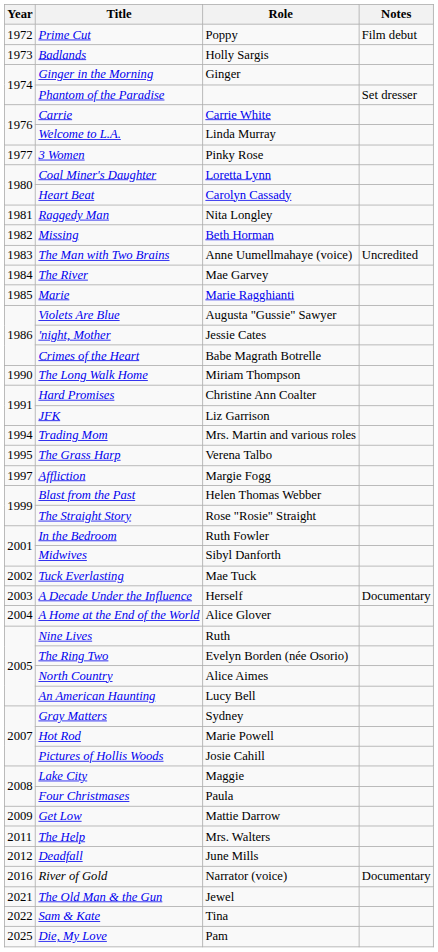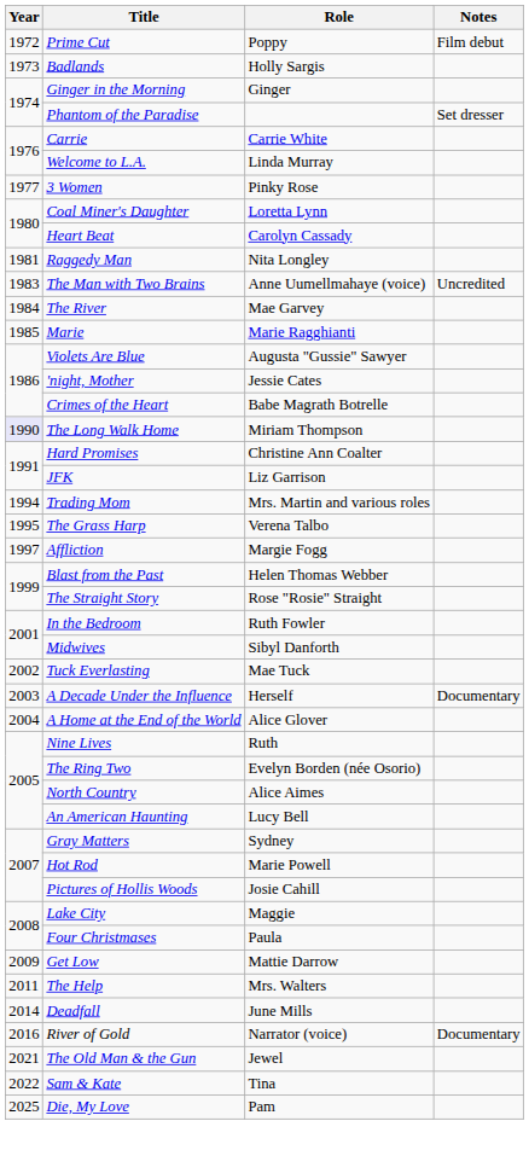 <table class="wikitable sortable">
 <tr>
 <th>Year</th>
 <th>Title</th>
 <th>Role</th>
 <th class="unsortable">Notes</th>
 </tr>
 <tr>
 <td>1972</td>
 <td><em><a href='#'>Prime Cut</a></em></td>
 <td>Poppy</td>
 <td>Film debut</td>
 </tr>
 <tr>
 <td>1973</td>
 <td><em><a href='#'>Badlands</a></em></td>
 <td>Holly Sargis</td>
 <td></td>
 </tr>
 <tr>
 <td rowspan="2">1974</td>
 <td><em><a href='#'>Ginger in the Morning</a></em></td>
 <td>Ginger</td>
 <td></td>
 </tr>
 <tr>
 <td><em><a href='#'>Phantom of the Paradise</a></em></td>
 <td></td>
 <td>Set dresser</td>
 </tr>
 <tr>
 <td rowspan="2">1976</td>
 <td><em><a href='#'>Carrie</a></em></td>
 <td><a href='#'>Carrie White</a></td>
 <td></td>
 </tr>
 <tr>
 <td><em><a href='#'>Welcome to L.A.</a></em></td>
 <td>Linda Murray</td>
 <td></td>
 </tr>
 <tr>
 <td>1977</td>
 <td><em><a href='#'>3 Women</a></em></td>
 <td>Pinky Rose</td>
 <td></td>
 </tr>
 <tr>
 <td rowspan="2">1980</td>
 <td><em><a href='#'>Coal Miner's Daughter</a></em></td>
 <td><a href='#'>Loretta Lynn</a></td>
 <td></td>
 </tr>
 <tr>
 <td><em><a href='#'>Heart Beat</a></em></td>
 <td><a href='#'>Carolyn Cassady</a></td>
 <td></td>
 </tr>
 <tr>
 <td>1981</td>
 <td><em><a href='#'>Raggedy Man</a></em></td>
 <td>Nita Longley</td>
 <td></td>
 </tr>
 <tr>
-<td>1982</td>
-<td><em><a href='#'>Missing</a></em></td>
-<td><a href='#'>Beth Horman</a></td>
-<td></td>
-</tr>
-<tr>
 <td>1983</td>
 <td data-sort-value="Man with Two Brains, The"><em><a href='#'>The Man with Two Brains</a></em></td>
 <td>Anne Uumellmahaye (voice)</td>
 <td>Uncredited</td>
 </tr>
 <tr>
 <td>1984</td>
 <td data-sort-value="River, The"><em><a href='#'>The River</a></em></td>
 <td>Mae Garvey</td>
 <td></td>
 </tr>
 <tr>
 <td>1985</td>
 <td><em><a href='#'>Marie</a></em></td>
 <td><a href='#'>Marie Ragghianti</a></td>
 <td></td>
 </tr>
 <tr>
 <td rowspan="3">1986</td>
 <td><em><a href='#'>Violets Are Blue</a></em></td>
 <td>Augusta "Gussie" Sawyer</td>
 <td></td>
 </tr>
 <tr>
 <td data-sort-value="night, Mother"><em><a href='#'>'night, Mother</a></em></td>
 <td>Jessie Cates</td>
 <td></td>
 </tr>
 <tr>
 <td><em><a href='#'>Crimes of the Heart</a></em></td>
 <td>Babe Magrath Botrelle</td>
 <td></td>
 </tr>
 <tr>
-<td>1990</td>
+<td style="background: lavender;">1990</td>
 <td data-sort-value="Long Walk Home, The"><em><a href='#'>The Long Walk Home</a></em></td>
 <td>Miriam Thompson</td>
 <td></td>
 </tr>
 <tr>
 <td rowspan="2">1991</td>
 <td><em><a href='#'>Hard Promises</a></em></td>
 <td>Christine Ann Coalter</td>
 <td></td>
 </tr>
 <tr>
 <td><em><a href='#'>JFK</a></em></td>
 <td>Liz Garrison</td>
 <td></td>
 </tr>
 <tr>
 <td>1994</td>
 <td><em><a href='#'>Trading Mom</a></em></td>
 <td>Mrs. Martin and various roles</td>
 <td></td>
 </tr>
 <tr>
 <td>1995</td>
 <td data-sort-value="Grass Harp, The"><em><a href='#'>The Grass Harp</a></em></td>
 <td>Verena Talbo</td>
 <td></td>
 </tr>
 <tr>
 <td>1997</td>
 <td><em><a href='#'>Affliction</a></em></td>
 <td>Margie Fogg</td>
 <td></td>
 </tr>
 <tr>
 <td rowspan="2">1999</td>
 <td><em><a href='#'>Blast from the Past</a></em></td>
 <td>Helen Thomas Webber</td>
 <td></td>
 </tr>
 <tr>
 <td data-sort-value="Straight Story, The"><em><a href='#'>The Straight Story</a></em></td>
 <td>Rose "Rosie" Straight</td>
 <td></td>
 </tr>
 <tr>
 <td rowspan="2">2001</td>
 <td><em><a href='#'>In the Bedroom</a></em></td>
 <td>Ruth Fowler</td>
 <td></td>
 </tr>
 <tr>
 <td><em><a href='#'>Midwives</a></em></td>
 <td>Sibyl Danforth</td>
 <td></td>
 </tr>
 <tr>
 <td>2002</td>
 <td><em><a href='#'>Tuck Everlasting</a></em></td>
 <td>Mae Tuck</td>
 <td></td>
 </tr>
 <tr>
 <td>2003</td>
 <td><em><a href='#'>A Decade Under the Influence</a></em></td>
 <td>Herself</td>
 <td>Documentary</td>
 </tr>
 <tr>
 <td>2004</td>
 <td data-sort-value="Home at the End of the World, A"><em><a href='#'>A Home at the End of the World</a></em></td>
 <td>Alice Glover</td>
 <td></td>
 </tr>
 <tr>
 <td rowspan="4">2005</td>
 <td><em><a href='#'>Nine Lives</a></em></td>
 <td>Ruth</td>
 <td></td>
 </tr>
 <tr>
 <td data-sort-value="Ring Two, The"><em><a href='#'>The Ring Two</a></em></td>
 <td>Evelyn Borden (née Osorio)</td>
 <td></td>
 </tr>
 <tr>
 <td><em><a href='#'>North Country</a></em></td>
 <td>Alice Aimes</td>
 <td></td>
 </tr>
 <tr>
 <td><em><a href='#'>An American Haunting</a></em></td>
 <td>Lucy Bell</td>
 <td></td>
 </tr>
 <tr>
 <td rowspan="3">2007</td>
 <td><em><a href='#'>Gray Matters</a></em></td>
 <td>Sydney</td>
 <td></td>
 </tr>
 <tr>
 <td><em><a href='#'>Hot Rod</a></em></td>
 <td>Marie Powell</td>
 <td></td>
 </tr>
 <tr>
 <td><em><a href='#'>Pictures of Hollis Woods</a></em></td>
 <td>Josie Cahill</td>
 <td></td>
 </tr>
 <tr>
 <td rowspan="2">2008</td>
 <td><em><a href='#'>Lake City</a></em></td>
 <td>Maggie</td>
 <td></td>
 </tr>
 <tr>
 <td><em><a href='#'>Four Christmases</a></em></td>
 <td>Paula</td>
 <td></td>
 </tr>
 <tr>
 <td>2009</td>
 <td><em><a href='#'>Get Low</a></em></td>
 <td>Mattie Darrow</td>
 <td></td>
 </tr>
 <tr>
 <td>2011</td>
 <td data-sort-value="Help, The"><em><a href='#'>The Help</a></em></td>
 <td>Mrs. Walters</td>
 <td></td>
 </tr>
 <tr>
-<td>2012</td>
+<td>2014</td>
 <td><em><a href='#'>Deadfall</a></em></td>
 <td>June Mills</td>
 <td></td>
 </tr>
 <tr>
 <td>2016</td>
 <td><em>River of Gold</em></td>
 <td>Narrator (voice)</td>
 <td>Documentary</td>
 </tr>
 <tr>
 <td>2021</td>
 <td data-sort-value="Old Man & the Gun, The"><em><a href='#'>The Old Man & the Gun</a></em></td>
 <td>Jewel</td>
 <td></td>
 </tr>
 <tr>
 <td>2022</td>
 <td><em><a href='#'>Sam & Kate</a></em></td>
 <td>Tina</td>
 <td></td>
 </tr>
 <tr>
 <td>2025</td>
 <td><em><a href='#'>Die, My Love</a></em></td>
 <td>Pam</td>
 <td></td>
 </tr>
 </table>
